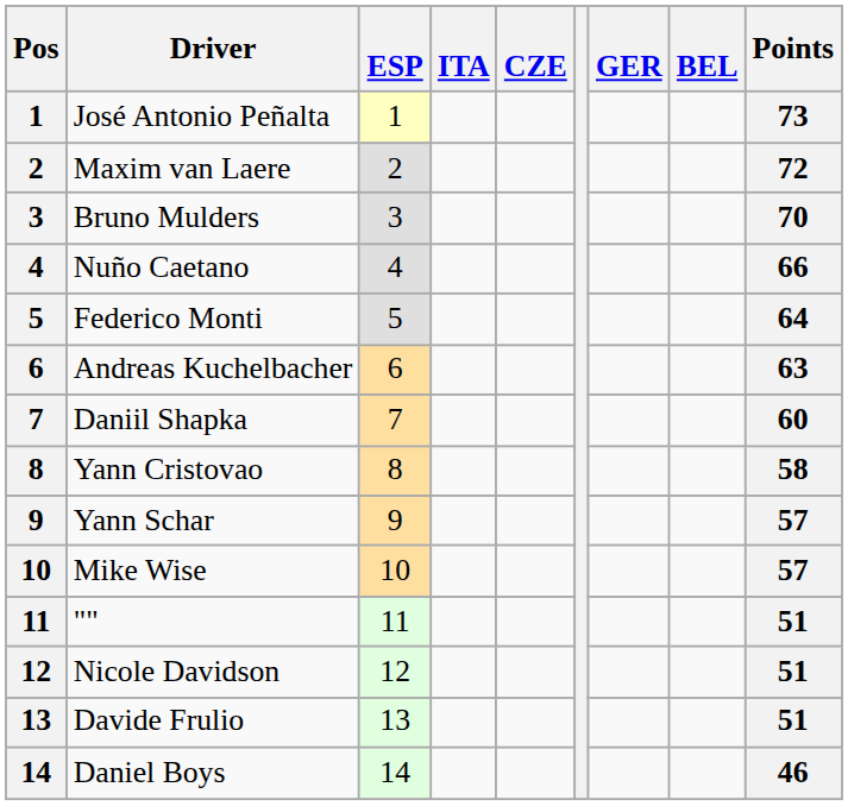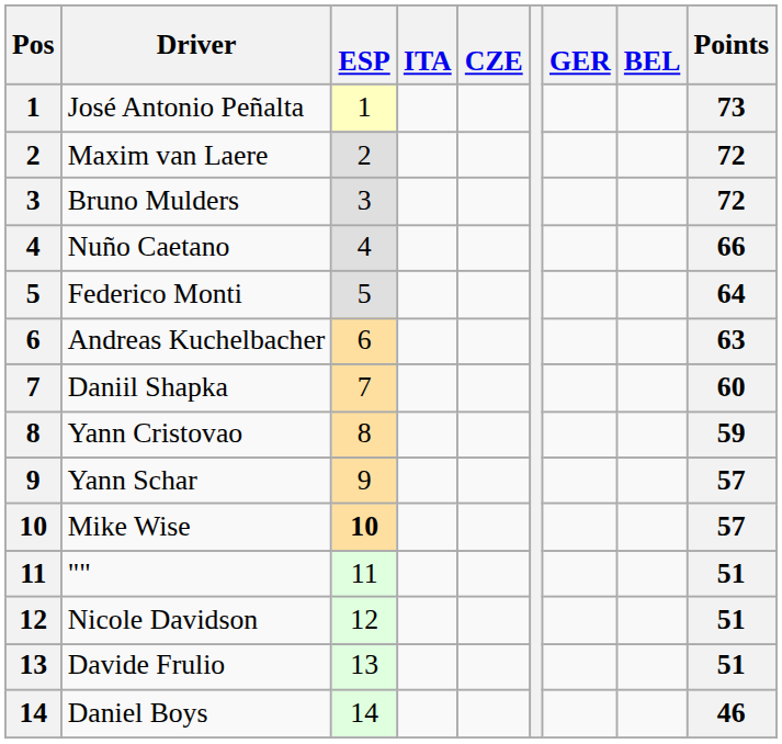 <table class="wikitable" style="font-size:85%; text-align:center;">
 <tr valign="center">
 <th valign="middle">Pos</th>
 <th valign="middle">Driver</th>
 <th><br><a href='#'>ESP</a></th>
 <th><br><a href='#'>ITA</a></th>
 <th><br><a href='#'>CZE</a></th>
 <th rowspan=15></th>
 <th><br><a href='#'>GER</a></th>
 <th><br><a href='#'>BEL</a></th>
 <th valign="middle">Points</th>
 </tr>
 <tr>
 <th>1</th>
 <td align="left"> José Antonio Peñalta</td>
 <td style="background-color:#FFFFBF">1</td>
 <td></td>
 <td></td>
 <td></td>
 <td></td>
 <th>73</th>
 </tr>
 <tr>
 <th>2</th>
 <td align="left"> Maxim van Laere</td>
 <td style="background-color:#DFDFDF">2</td>
 <td></td>
 <td></td>
 <td></td>
 <td></td>
 <th>72</th>
 </tr>
 <tr>
 <th>3</th>
 <td align="left"> Bruno Mulders</td>
 <td style="background-color:#DFDFDF">3</td>
 <td></td>
 <td></td>
 <td></td>
 <td></td>
-<th>70</th>
+<th>72</th>
 </tr>
 <tr>
 <th>4</th>
 <td align="left"> Nuño Caetano</td>
 <td style="background-color:#DFDFDF">4</td>
 <td></td>
 <td></td>
 <td></td>
 <td></td>
 <th>66</th>
 </tr>
 <tr>
 <th>5</th>
 <td align="left"> Federico Monti</td>
 <td style="background-color:#DFDFDF">5</td>
 <td></td>
 <td></td>
 <td></td>
 <td></td>
 <th>64</th>
 </tr>
 <tr>
 <th>6</th>
 <td align="left"> Andreas Kuchelbacher</td>
 <td style="background-color:#FFDF9F">6</td>
 <td></td>
 <td></td>
 <td></td>
 <td></td>
 <th>63</th>
 </tr>
 <tr>
 <th>7</th>
 <td align="left"> Daniil Shapka</td>
 <td style="background-color:#FFDF9F">7</td>
 <td></td>
 <td></td>
 <td></td>
 <td></td>
 <th>60</th>
 </tr>
 <tr>
 <th>8</th>
 <td align="left"> Yann Cristovao</td>
 <td style="background-color:#FFDF9F">8</td>
 <td></td>
 <td></td>
 <td></td>
 <td></td>
-<th>58</th>
+<th>59</th>
 </tr>
 <tr>
 <th>9</th>
 <td align="left"> Yann Schar</td>
 <td style="background-color:#FFDF9F">9</td>
 <td></td>
 <td></td>
 <td></td>
 <td></td>
 <th>57</th>
 </tr>
 <tr>
 <th>10</th>
 <td align="left"> Mike Wise</td>
-<td style="background-color:#FFDF9F">10</td>
+<td style="background-color:#FFDF9F"><strong>10</strong></td>
 <td></td>
 <td></td>
 <td></td>
 <td></td>
 <th>57</th>
 </tr>
 <tr>
 <th>11</th>
 <td align="left"> ""</td>
 <td style="background-color:#DFFFDF">11</td>
 <td></td>
 <td></td>
 <td></td>
 <td></td>
 <th>51</th>
 </tr>
 <tr>
 <th>12</th>
 <td align="left"> Nicole Davidson</td>
 <td style="background-color:#DFFFDF">12</td>
 <td></td>
 <td></td>
 <td></td>
 <td></td>
 <th>51</th>
 </tr>
 <tr>
 <th>13</th>
 <td align="left"> Davide Frulio</td>
 <td style="background-color:#DFFFDF">13</td>
 <td></td>
 <td></td>
 <td></td>
 <td></td>
 <th>51</th>
 </tr>
 <tr>
 <th>14</th>
 <td align="left"> Daniel Boys</td>
 <td style="background-color:#DFFFDF">14</td>
 <td></td>
 <td></td>
 <td></td>
 <td></td>
 <th>46</th>
 </tr>
 </table>
